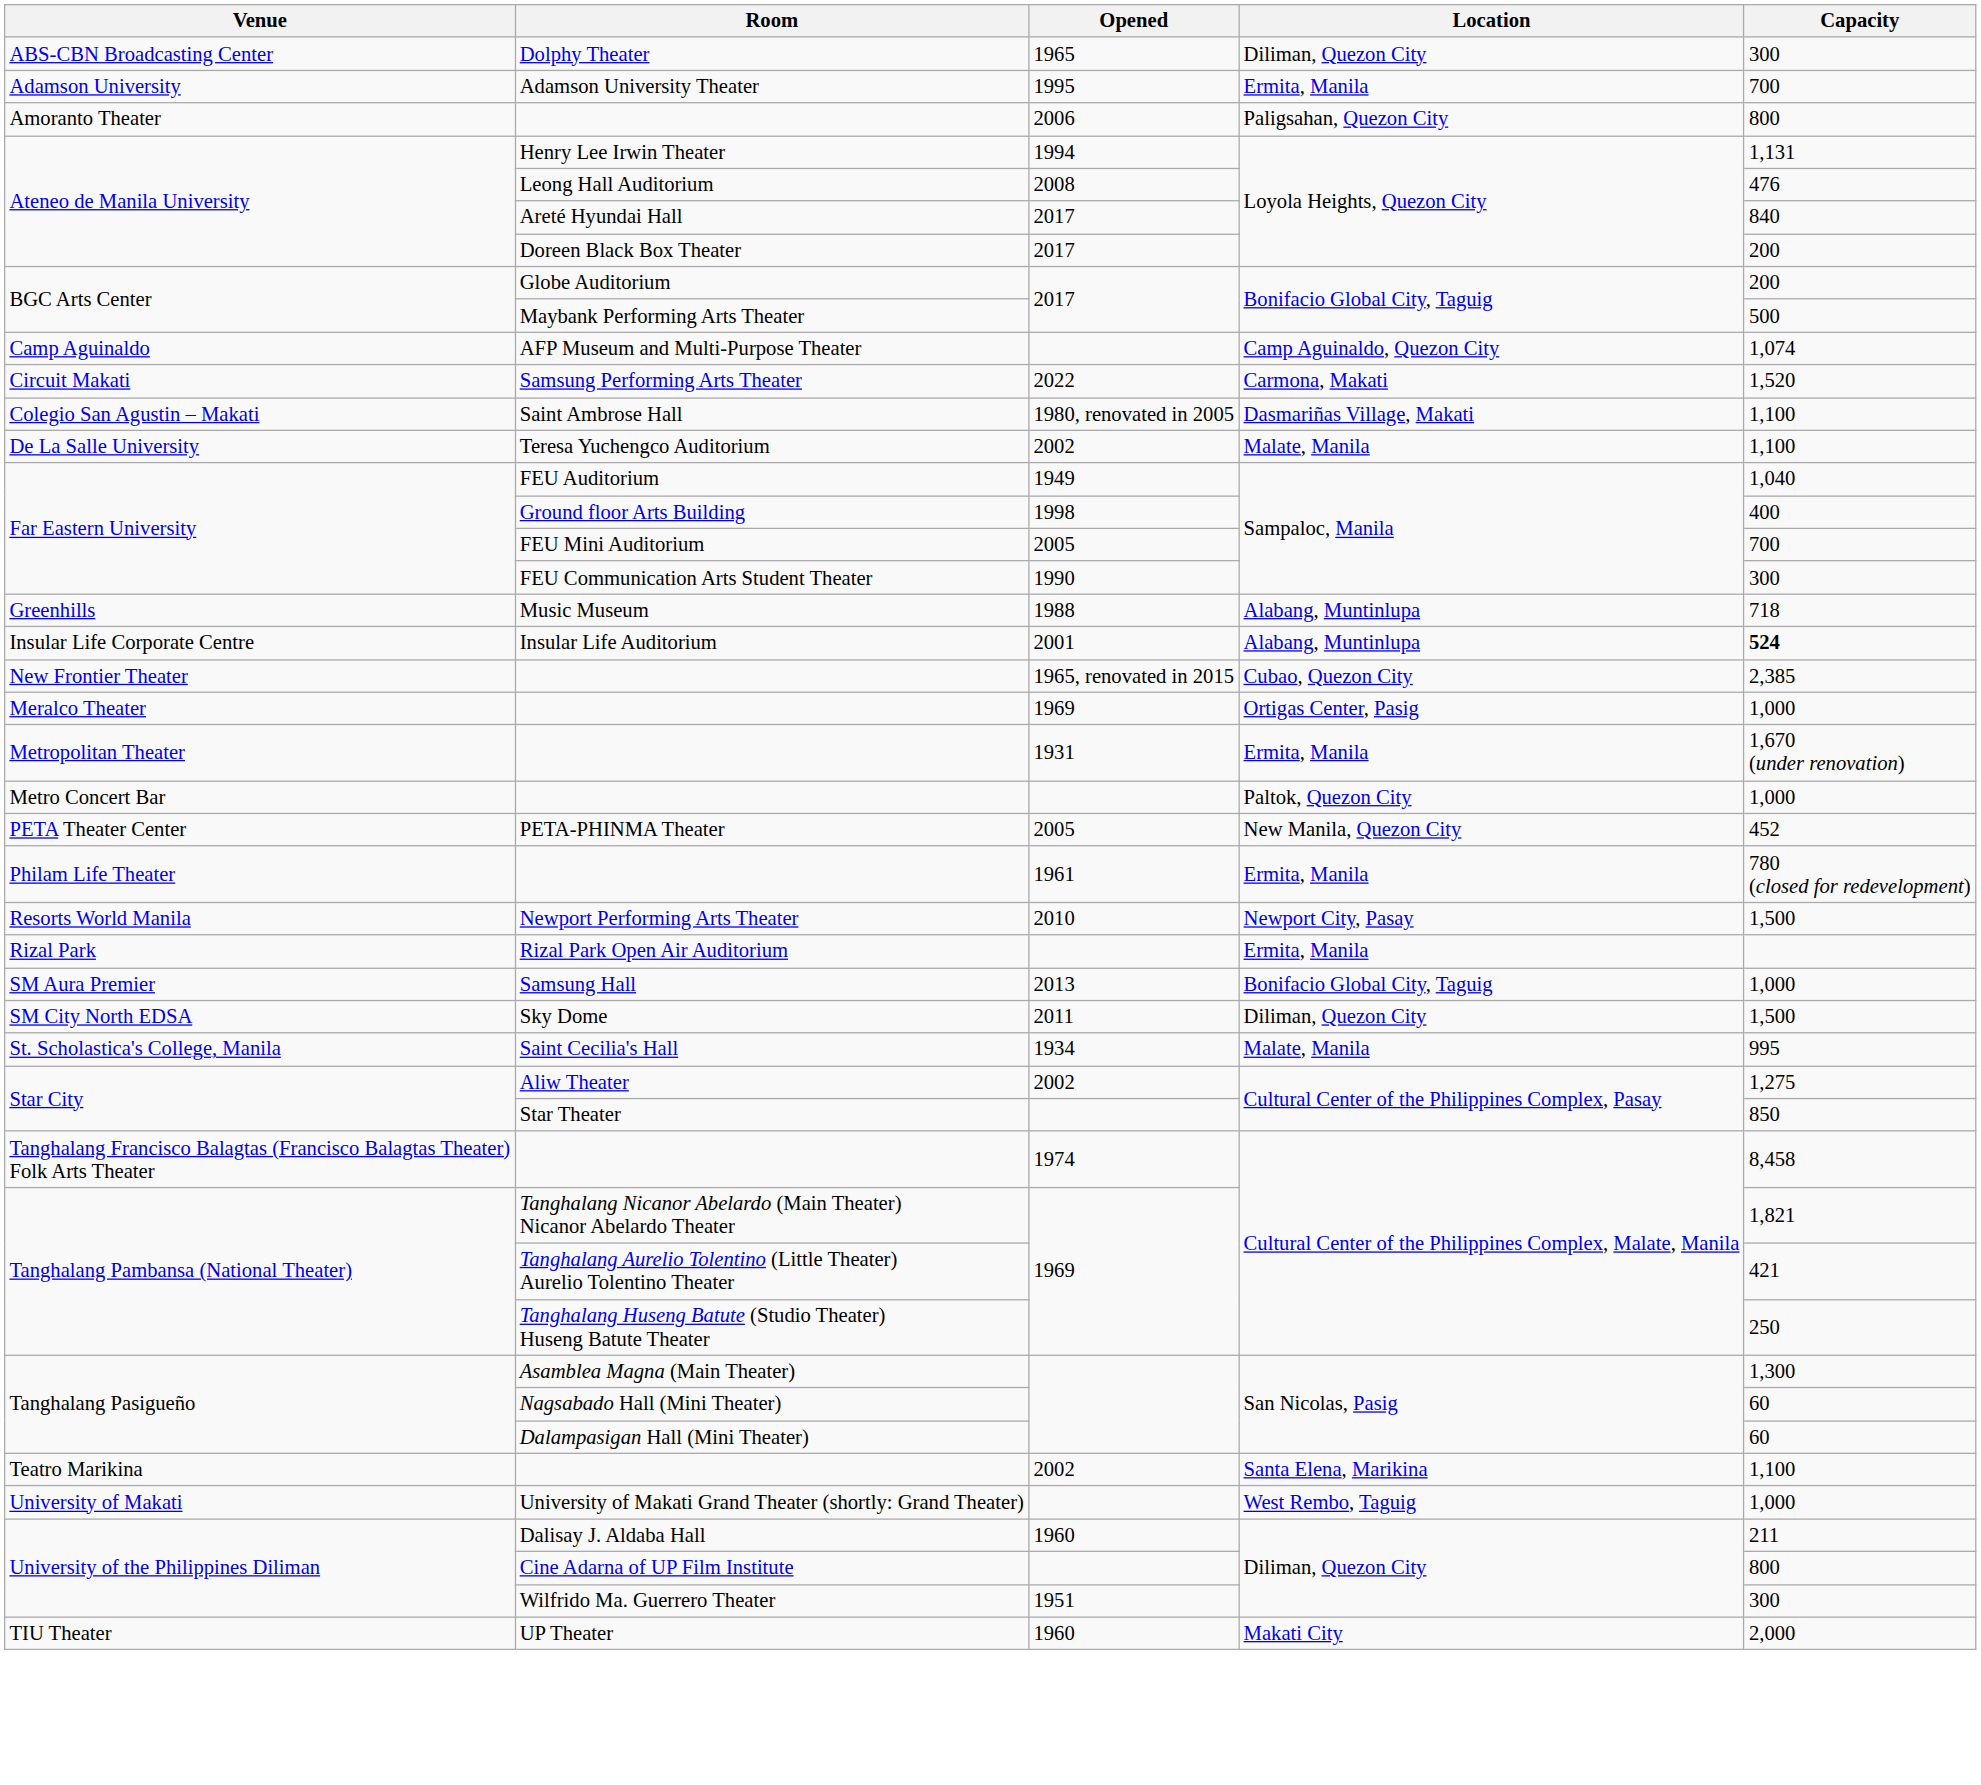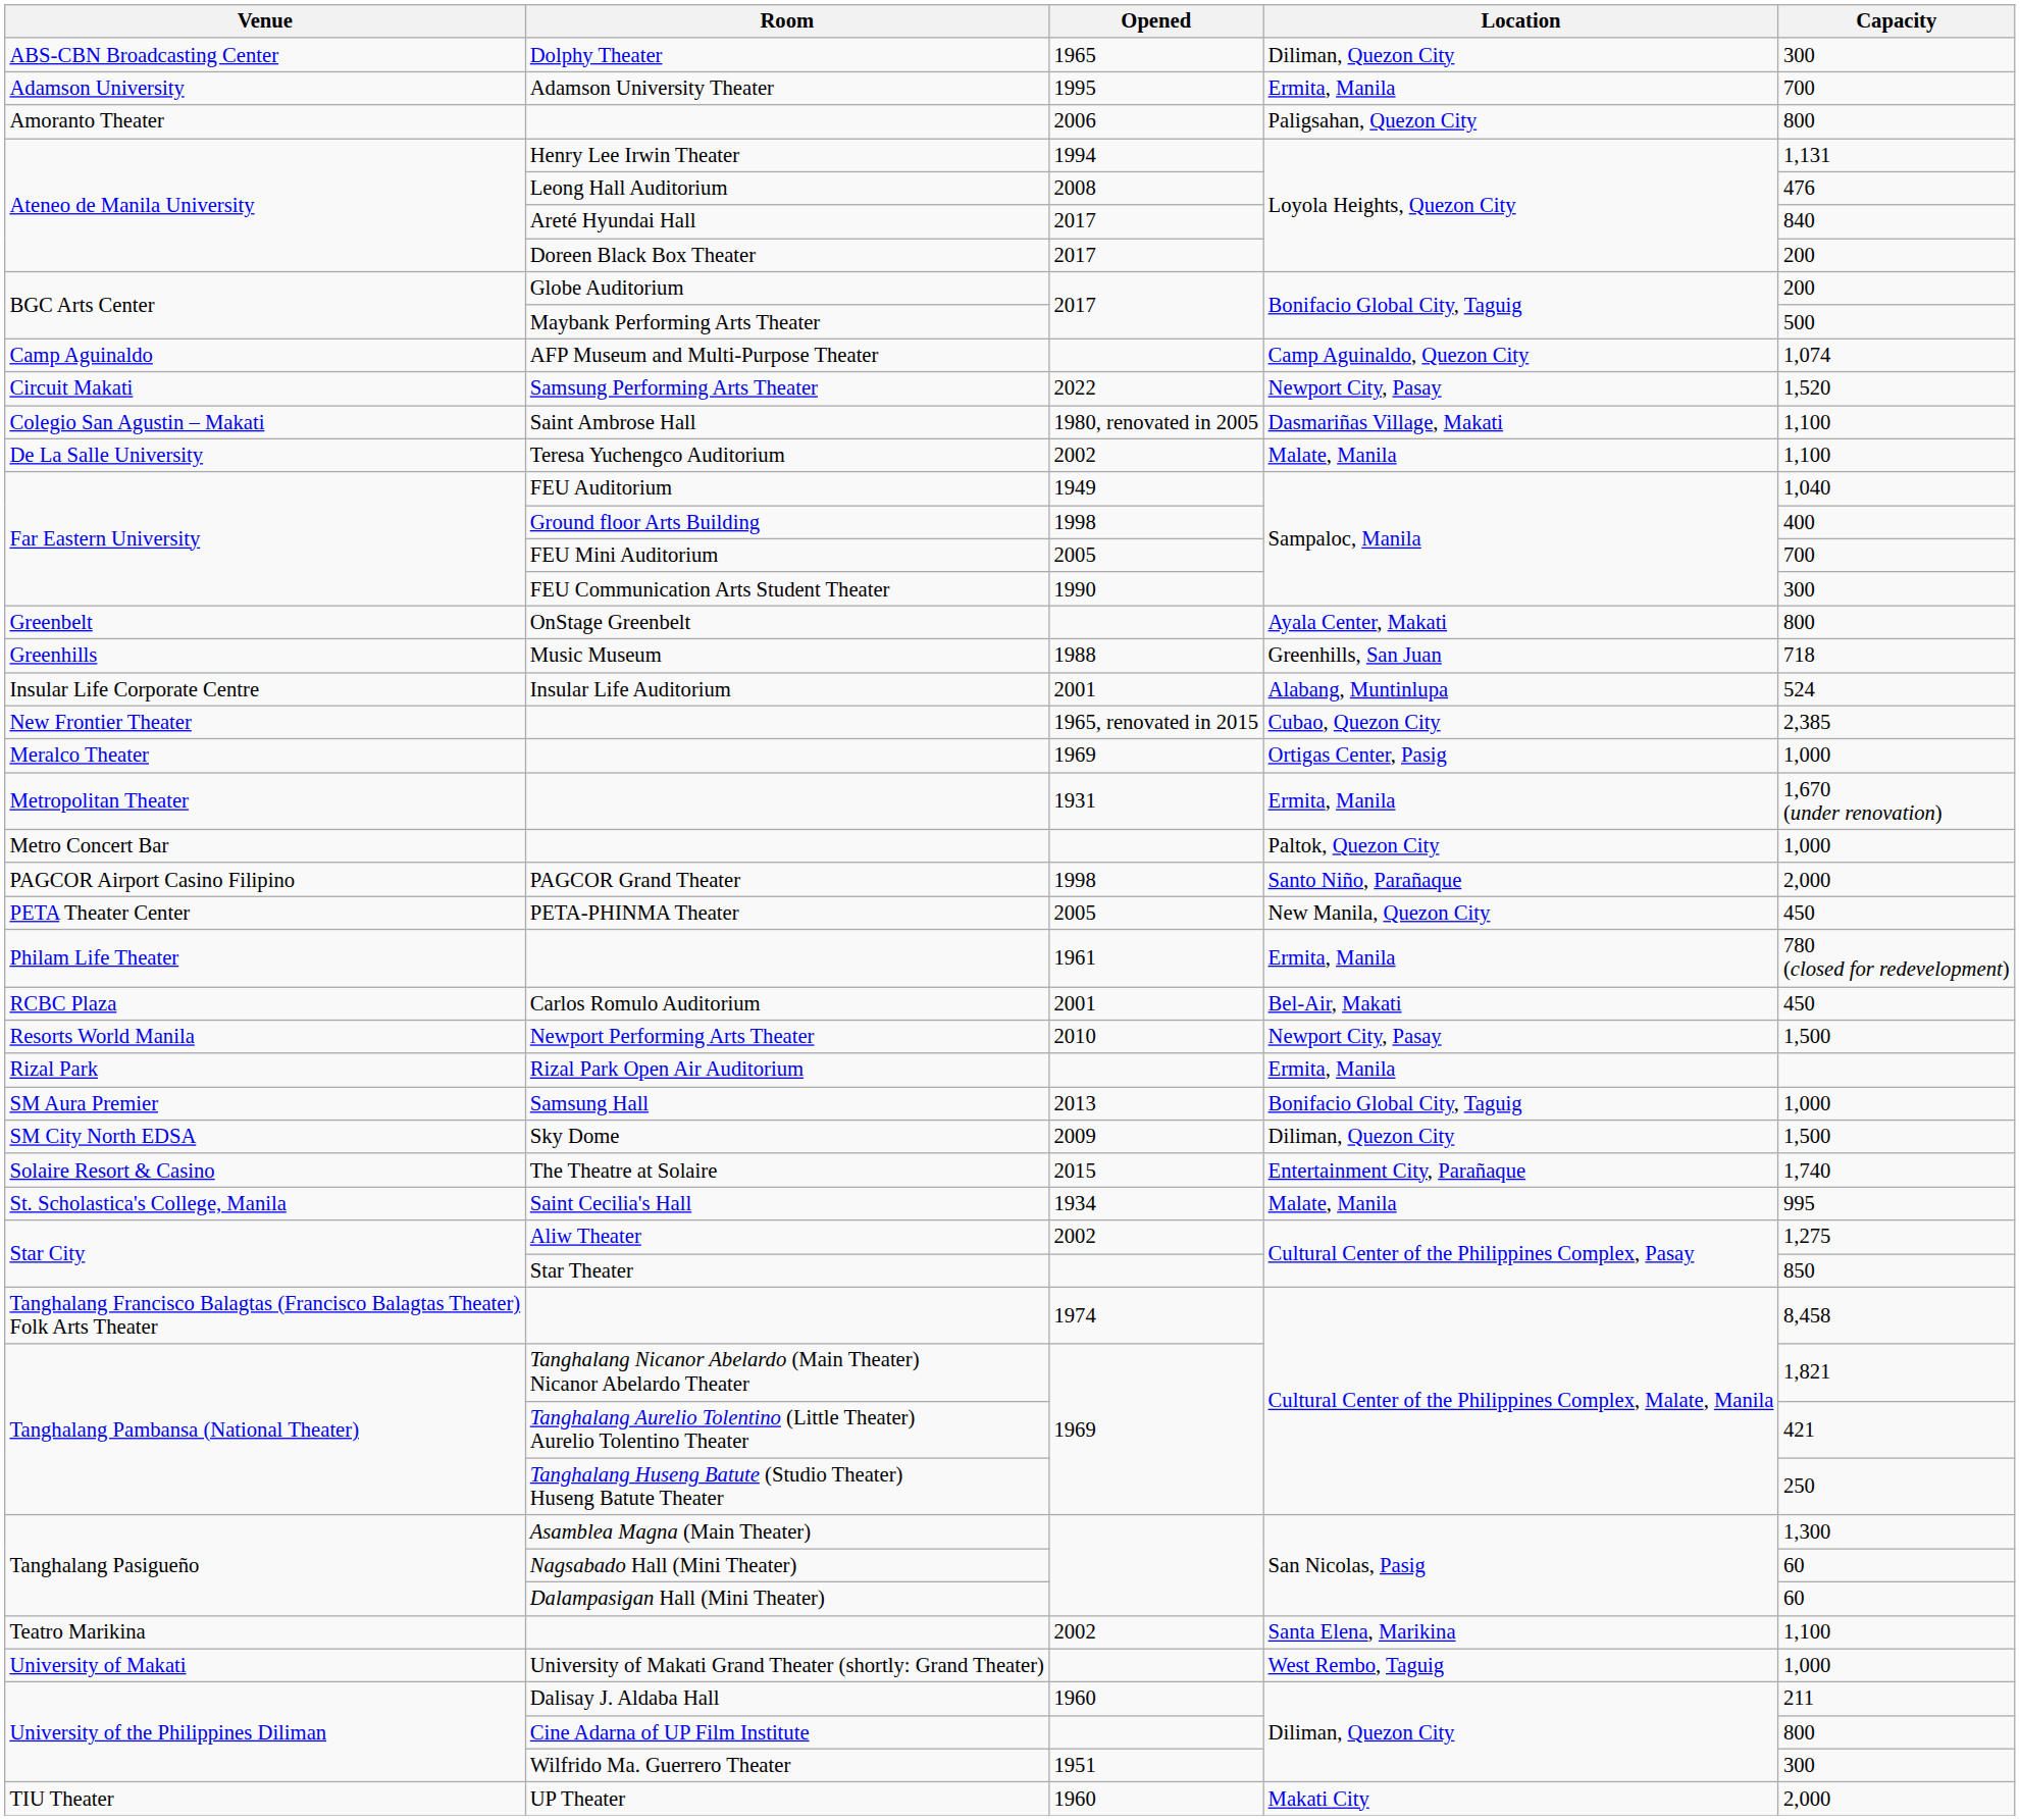 <table class="wikitable sortable">
 <tr>
 <th>Venue</th>
 <th>Room</th>
 <th>Opened</th>
 <th>Location</th>
 <th>Capacity</th>
 </tr>
 <tr>
 <td><a href='#'>ABS-CBN Broadcasting Center</a></td>
 <td><a href='#'>Dolphy Theater</a></td>
 <td>1965</td>
 <td>Diliman, <a href='#'>Quezon City</a></td>
 <td>300</td>
 </tr>
 <tr>
 <td><a href='#'>Adamson University</a></td>
 <td>Adamson University Theater</td>
 <td>1995</td>
 <td><a href='#'>Ermita</a>, <a href='#'>Manila</a></td>
 <td>700</td>
 </tr>
 <tr>
 <td>Amoranto Theater</td>
 <td></td>
 <td>2006</td>
 <td>Paligsahan, <a href='#'>Quezon City</a></td>
 <td>800</td>
 </tr>
 <tr>
 <td rowspan="4"><a href='#'>Ateneo de Manila University</a></td>
 <td>Henry Lee Irwin Theater</td>
 <td>1994</td>
 <td rowspan="4">Loyola Heights, <a href='#'>Quezon City</a></td>
 <td>1,131</td>
 </tr>
 <tr>
 <td>Leong Hall Auditorium</td>
 <td>2008</td>
 <td>476</td>
 </tr>
 <tr>
 <td>Areté Hyundai Hall</td>
 <td>2017</td>
 <td>840</td>
 </tr>
 <tr>
 <td>Doreen Black Box Theater</td>
 <td>2017</td>
 <td>200</td>
 </tr>
 <tr>
 <td rowspan=2>BGC Arts Center</td>
 <td>Globe Auditorium</td>
 <td rowspan=2>2017</td>
 <td rowspan=2><a href='#'>Bonifacio Global City</a>, <a href='#'>Taguig</a></td>
 <td>200</td>
 </tr>
 <tr>
 <td>Maybank Performing Arts Theater</td>
 <td>500</td>
 </tr>
 <tr>
 <td><a href='#'>Camp Aguinaldo</a></td>
 <td>AFP Museum and Multi-Purpose Theater</td>
 <td></td>
 <td><a href='#'>Camp Aguinaldo</a>, <a href='#'>Quezon City</a></td>
 <td>1,074</td>
 </tr>
 <tr>
 <td><a href='#'>Circuit Makati</a></td>
 <td><a href='#'>Samsung Performing Arts Theater</a></td>
 <td>2022</td>
-<td><a href='#'>Carmona</a>, <a href='#'>Makati</a></td>
+<td><a href='#'>Newport City</a>, <a href='#'>Pasay</a></td>
 <td>1,520</td>
 </tr>
 <tr>
 <td><a href='#'>Colegio San Agustin – Makati</a></td>
 <td>Saint Ambrose Hall</td>
 <td>1980, renovated in 2005</td>
 <td><a href='#'>Dasmariñas Village</a>, <a href='#'>Makati</a></td>
 <td>1,100</td>
 </tr>
 <tr>
 <td><a href='#'>De La Salle University</a></td>
 <td>Teresa Yuchengco Auditorium</td>
 <td>2002</td>
 <td><a href='#'>Malate</a>, <a href='#'>Manila</a></td>
 <td>1,100</td>
 </tr>
 <tr>
 <td rowspan=4><a href='#'>Far Eastern University </a></td>
 <td>FEU Auditorium</td>
 <td>1949</td>
 <td rowspan=4>Sampaloc, <a href='#'>Manila</a></td>
 <td>1,040</td>
 </tr>
 <tr>
 <td><a href='#'>Ground floor Arts Building</a></td>
 <td>1998</td>
 <td>400</td>
 </tr>
 <tr>
 <td>FEU Mini Auditorium</td>
 <td>2005</td>
 <td>700</td>
 </tr>
 <tr>
 <td>FEU Communication Arts Student Theater</td>
 <td>1990</td>
 <td>300</td>
 </tr>
 <tr>
+<td><a href='#'>Greenbelt</a></td>
+<td>OnStage Greenbelt</td>
+<td></td>
+<td><a href='#'>Ayala Center</a>, <a href='#'>Makati</a></td>
+<td>800</td>
+</tr>
+<tr>
 <td><a href='#'>Greenhills</a></td>
 <td>Music Museum</td>
 <td>1988</td>
-<td><a href='#'>Alabang</a>, <a href='#'>Muntinlupa</a></td>
+<td>Greenhills, <a href='#'>San Juan</a></td>
 <td>718</td>
 </tr>
 <tr>
 <td>Insular Life Corporate Centre</td>
 <td>Insular Life Auditorium</td>
 <td>2001</td>
 <td><a href='#'>Alabang</a>, <a href='#'>Muntinlupa</a></td>
-<td><strong>524</strong></td>
+<td>524</td>
 </tr>
 <tr>
 <td><a href='#'>New Frontier Theater</a></td>
 <td></td>
 <td>1965, renovated in 2015</td>
 <td><a href='#'>Cubao</a>, <a href='#'>Quezon City</a></td>
 <td>2,385</td>
 </tr>
 <tr>
 <td><a href='#'>Meralco Theater</a></td>
 <td></td>
 <td>1969</td>
 <td><a href='#'>Ortigas Center</a>, <a href='#'>Pasig</a></td>
 <td>1,000</td>
 </tr>
 <tr>
 <td><a href='#'>Metropolitan Theater</a></td>
 <td></td>
 <td>1931</td>
 <td><a href='#'>Ermita</a>, <a href='#'>Manila</a></td>
 <td>1,670<br>(<em>under renovation</em>)</td>
 </tr>
 <tr>
 <td>Metro Concert Bar</td>
 <td></td>
 <td></td>
 <td>Paltok, <a href='#'>Quezon City</a></td>
 <td>1,000</td>
 </tr>
 <tr>
+<td>PAGCOR Airport Casino Filipino</td>
+<td>PAGCOR Grand Theater</td>
+<td>1998</td>
+<td><a href='#'>Santo Niño</a>, <a href='#'>Parañaque</a></td>
+<td>2,000</td>
+</tr>
+<tr>
 <td><a href='#'>PETA</a> Theater Center</td>
 <td>PETA-PHINMA Theater</td>
 <td>2005</td>
 <td>New Manila, <a href='#'>Quezon City</a></td>
-<td>452</td>
+<td>450</td>
 </tr>
 <tr>
 <td><a href='#'>Philam Life Theater</a></td>
 <td></td>
 <td>1961</td>
 <td><a href='#'>Ermita</a>, <a href='#'>Manila</a></td>
 <td>780<br>(<em>closed for redevelopment</em>)</td>
+</tr>
+<tr>
+<td><a href='#'>RCBC Plaza</a></td>
+<td>Carlos Romulo Auditorium</td>
+<td>2001</td>
+<td><a href='#'>Bel-Air</a>, <a href='#'>Makati</a></td>
+<td>450</td>
 </tr>
 <tr>
 <td><a href='#'>Resorts World Manila</a></td>
 <td><a href='#'>Newport Performing Arts Theater</a></td>
 <td>2010</td>
 <td><a href='#'>Newport City</a>, <a href='#'>Pasay</a></td>
 <td>1,500</td>
 </tr>
 <tr>
 <td><a href='#'>Rizal Park</a></td>
 <td><a href='#'>Rizal Park Open Air Auditorium</a></td>
 <td></td>
 <td><a href='#'>Ermita</a>, <a href='#'>Manila</a></td>
 <td></td>
 </tr>
 <tr>
 <td><a href='#'>SM Aura Premier</a></td>
 <td><a href='#'>Samsung Hall</a></td>
 <td>2013</td>
 <td><a href='#'>Bonifacio Global City</a>, <a href='#'>Taguig</a></td>
 <td>1,000</td>
 </tr>
 <tr>
 <td><a href='#'>SM City North EDSA</a></td>
 <td>Sky Dome</td>
-<td>2011</td>
+<td>2009</td>
 <td>Diliman, <a href='#'>Quezon City</a></td>
 <td>1,500</td>
+</tr>
+<tr>
+<td><a href='#'>Solaire Resort & Casino</a></td>
+<td>The Theatre at Solaire</td>
+<td>2015</td>
+<td><a href='#'>Entertainment City</a>, <a href='#'>Parañaque</a></td>
+<td>1,740</td>
 </tr>
 <tr>
 <td><a href='#'>St. Scholastica's College, Manila</a></td>
 <td><a href='#'>Saint Cecilia's Hall</a></td>
 <td>1934</td>
 <td><a href='#'>Malate</a>, <a href='#'>Manila</a></td>
 <td>995</td>
 </tr>
 <tr>
 <td rowspan=2><a href='#'>Star City</a></td>
 <td><a href='#'>Aliw Theater</a></td>
 <td>2002</td>
 <td rowspan=2><a href='#'>Cultural Center of the Philippines Complex</a>, <a href='#'>Pasay</a></td>
 <td>1,275</td>
 </tr>
 <tr>
 <td>Star Theater</td>
 <td></td>
 <td>850</td>
 </tr>
 <tr>
 <td><a href='#'>Tanghalang Francisco Balagtas (Francisco Balagtas Theater)</a><br>Folk Arts Theater</td>
 <td></td>
 <td>1974</td>
 <td rowspan=4><a href='#'>Cultural Center of the Philippines Complex</a>, <a href='#'>Malate</a>, <a href='#'>Manila</a></td>
 <td>8,458</td>
 </tr>
 <tr>
 <td rowspan=3><a href='#'>Tanghalang Pambansa (National Theater)</a></td>
 <td><em>Tanghalang Nicanor Abelardo</em> (Main Theater)<br>Nicanor Abelardo Theater</td>
 <td rowspan=3>1969</td>
 <td>1,821</td>
 </tr>
 <tr>
 <td><em><a href='#'>Tanghalang Aurelio Tolentino</a></em> (Little Theater)<br>Aurelio Tolentino Theater</td>
 <td>421</td>
 </tr>
 <tr>
 <td><em><a href='#'>Tanghalang Huseng Batute</a></em> (Studio Theater)<br>Huseng Batute Theater</td>
 <td>250</td>
 </tr>
 <tr>
 <td rowspan=3>Tanghalang Pasigueño</td>
 <td><em>Asamblea Magna</em> (Main Theater)</td>
 <td rowspan=3></td>
 <td rowspan=3>San Nicolas, <a href='#'>Pasig</a></td>
 <td>1,300</td>
 </tr>
 <tr>
 <td><em>Nagsabado</em> Hall (Mini Theater)</td>
 <td>60</td>
 </tr>
 <tr>
 <td><em>Dalampasigan</em> Hall (Mini Theater)</td>
 <td>60</td>
 </tr>
 <tr>
 <td>Teatro Marikina</td>
 <td></td>
 <td>2002</td>
 <td><a href='#'>Santa Elena</a>, <a href='#'>Marikina</a></td>
 <td>1,100</td>
 </tr>
 <tr>
 <td><a href='#'>University of Makati</a></td>
 <td>University of Makati Grand Theater (shortly: Grand Theater)</td>
 <td></td>
 <td><a href='#'>West Rembo</a>, <a href='#'>Taguig</a></td>
 <td>1,000</td>
 </tr>
 <tr>
 <td rowspan=3><a href='#'>University of the Philippines Diliman</a></td>
 <td>Dalisay J. Aldaba Hall</td>
 <td>1960</td>
 <td rowspan=3>Diliman, <a href='#'>Quezon City</a></td>
 <td>211</td>
 </tr>
 <tr>
 <td><a href='#'>Cine Adarna of UP Film Institute</a></td>
 <td></td>
 <td>800</td>
 </tr>
 <tr>
 <td>Wilfrido Ma. Guerrero Theater</td>
 <td>1951</td>
 <td>300</td>
 </tr>
 <tr>
 <td>TIU Theater</td>
 <td>UP Theater</td>
 <td>1960</td>
 <td><a href='#'>Makati City</a></td>
 <td>2,000</td>
 </tr>
 </table>
